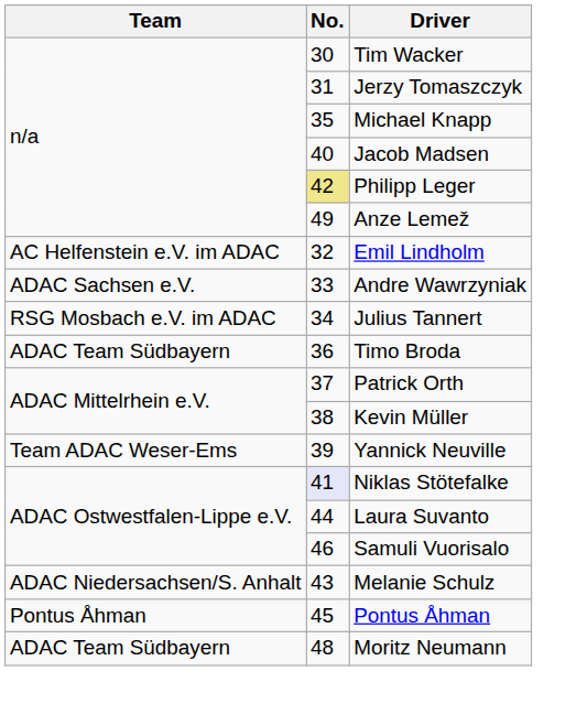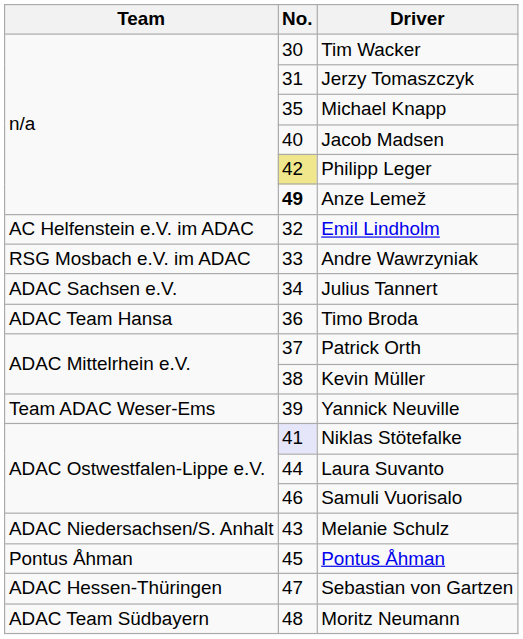 <table class="wikitable">
 <tr>
 <th>Team</th>
 <th>No.</th>
 <th>Driver</th>
 </tr>
 <tr>
 <td rowspan=6>n/a</td>
 <td>30</td>
 <td> Tim Wacker</td>
 </tr>
 <tr>
 <td>31</td>
 <td> Jerzy Tomaszczyk</td>
 </tr>
 <tr>
 <td>35</td>
 <td> Michael Knapp</td>
 </tr>
 <tr>
 <td>40</td>
 <td> Jacob Madsen</td>
 </tr>
 <tr>
 <td style="background: khaki;">42</td>
 <td> Philipp Leger</td>
 </tr>
 <tr>
-<td>49</td>
+<td><strong>49</strong></td>
 <td> Anze Lemež</td>
 </tr>
 <tr>
 <td>AC Helfenstein e.V. im ADAC</td>
 <td>32</td>
 <td> <a href='#'>Emil Lindholm</a></td>
 </tr>
 <tr>
-<td>ADAC Sachsen e.V.</td>
+<td>RSG Mosbach e.V. im ADAC</td>
 <td>33</td>
 <td> Andre Wawrzyniak</td>
 </tr>
 <tr>
-<td>RSG Mosbach e.V. im ADAC</td>
+<td>ADAC Sachsen e.V.</td>
 <td>34</td>
 <td> Julius Tannert</td>
 </tr>
 <tr>
-<td>ADAC Team Südbayern</td>
+<td>ADAC Team Hansa</td>
 <td>36</td>
 <td> Timo Broda</td>
 </tr>
 <tr>
 <td rowspan=2>ADAC Mittelrhein e.V.</td>
 <td>37</td>
 <td> Patrick Orth</td>
 </tr>
 <tr>
 <td>38</td>
 <td> Kevin Müller</td>
 </tr>
 <tr>
 <td>Team ADAC Weser-Ems</td>
 <td>39</td>
 <td> Yannick Neuville</td>
 </tr>
 <tr>
 <td rowspan=3>ADAC Ostwestfalen-Lippe e.V.</td>
 <td style="background: lavender;">41</td>
 <td> Niklas Stötefalke</td>
 </tr>
 <tr>
 <td>44</td>
 <td> Laura Suvanto</td>
 </tr>
 <tr>
 <td>46</td>
 <td> Samuli Vuorisalo</td>
 </tr>
 <tr>
 <td>ADAC Niedersachsen/S. Anhalt</td>
 <td>43</td>
 <td> Melanie Schulz</td>
 </tr>
 <tr>
 <td>Pontus Åhman</td>
 <td>45</td>
 <td> <a href='#'>Pontus Åhman</a></td>
 </tr>
 <tr>
+<td>ADAC Hessen-Thüringen</td>
+<td>47</td>
+<td> Sebastian von Gartzen</td>
+</tr>
+<tr>
 <td>ADAC Team Südbayern</td>
 <td>48</td>
 <td> Moritz Neumann</td>
 </tr>
 </table>
